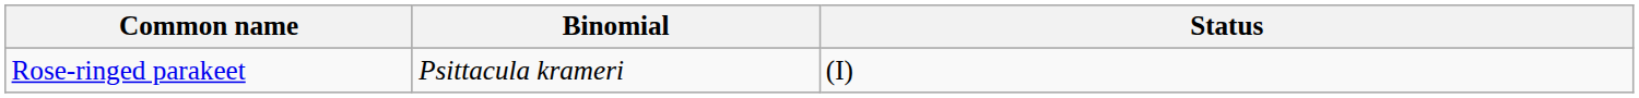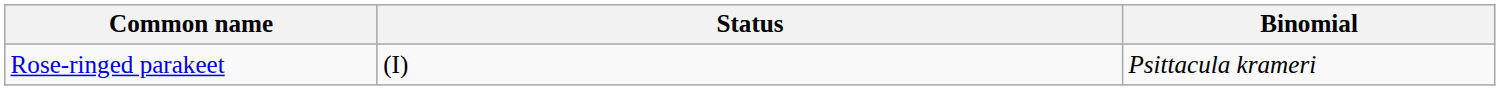 <table width=60% class="wikitable">
 <tr>
 <th width=15%>Common name</th>
+<th width=30%>Status</th>
 <th width=15%>Binomial</th>
-<th width=30%>Status</th>
 </tr>
 <tr>
 <td><a href='#'>Rose-ringed parakeet</a></td>
+<td>(I)</td>
 <td><em>Psittacula krameri</em></td>
-<td>(I)</td>
 </tr>
 </table>
